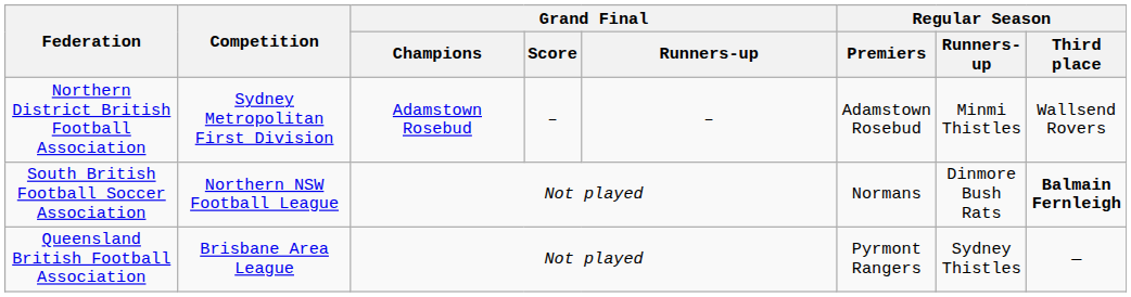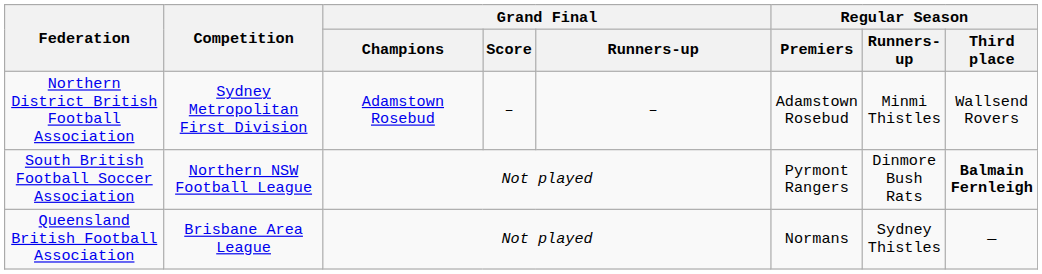 <table class="wikitable" width="100%">
 <tr>
 <th rowspan="2" style="width:10em">Federation</th>
 <th rowspan="2" style="width:10em">Competition</th>
 <th colspan="3" scope="col">Grand Final</th>
 <th colspan="3">Regular Season</th>
 </tr>
 <tr>
 <th style="width:10em">Champions</th>
 <th>Score</th>
 <th style="width:15em">Runners-up</th>
 <th>Premiers</th>
 <th>Runners-up</th>
 <th>Third place</th>
 </tr>
 <tr>
 <td align="center"><a href='#'>Northern District British Football Association</a></td>
 <td align="center"><a href='#'>Sydney Metropolitan First Division</a></td>
 <td align="center"><a href='#'>Adamstown Rosebud</a></td>
 <td align="center">–</td>
 <td align="center">–</td>
 <td align="center">Adamstown Rosebud</td>
 <td align="center">Minmi Thistles</td>
 <td align="center">Wallsend Rovers</td>
 </tr>
 <tr>
 <td align="center"><a href='#'>South British Football Soccer Association</a></td>
 <td align="center"><a href='#'>Northern NSW Football League</a></td>
 <td colspan="3" align="center"><em>Not played</em></td>
-<td align="center">Normans</td>
+<td align="center">Pyrmont Rangers</td>
 <td align="center">Dinmore Bush Rats</td>
 <td align="center"><strong>Balmain Fernleigh</strong></td>
 </tr>
 <tr>
 <td align="center"><a href='#'>Queensland British Football Association</a></td>
 <td align="center"><a href='#'>Brisbane Area League</a></td>
 <td colspan="3" align="center"><em>Not played</em></td>
-<td align="center">Pyrmont Rangers</td>
+<td align="center">Normans</td>
 <td align="center">Sydney Thistles</td>
 <td align="center">—</td>
 </tr>
 </table>
